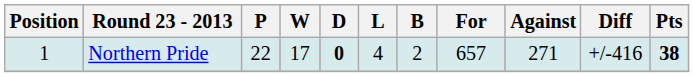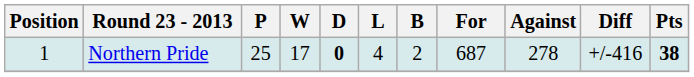 <table class="wikitable" style="text-align:center; font-size:85%;">
 <tr>
 <th width=40 abbr="Position">Position</th>
 <th width=100>Round 23 - 2013</th>
 <th width=20 abbr="Played">P</th>
 <th width=20 abbr="Won">W</th>
 <th width=20 abbr="Drawn">D</th>
 <th width=20 abbr="Lost">L</th>
 <th width=20 abbr="Bye">B</th>
 <th width=40 abbr="Points for">For</th>
 <th width=40 abbr="Points against">Against</th>
 <th width=40 abbr="Points difference">Diff</th>
 <th width=20 abbr="Points">Pts</th>
 </tr>
 <tr style="background: #d7ebed;">
 <td>1</td>
 <td style="text-align:left;"> <a href='#'>Northern Pride</a></td>
-<td>22</td>
+<td>25</td>
 <td>17</td>
 <td><strong>0</strong></td>
 <td>4</td>
 <td>2</td>
-<td>657</td>
-<td>271</td>
+<td>687</td>
+<td>278</td>
 <td>+/-416</td>
 <td><strong>38</strong></td>
 </tr>
 <tr>
 </tr>
 </table>
